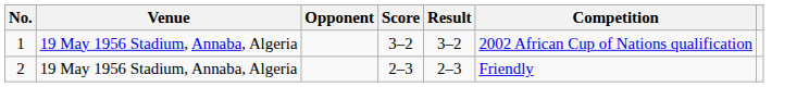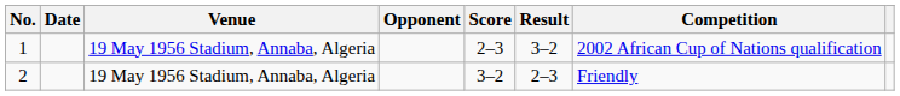 <table class="wikitable sortable">
 <tr>
 <th scope="col">No.</th>
+<th scope="col">Date</th>
 <th scope="col">Venue</th>
 <th scope="col">Opponent</th>
 <th scope="col">Score</th>
 <th scope="col">Result</th>
 <th scope="col">Competition</th>
 <th scope="col" class="unsortable"></th>
 </tr>
 <tr>
 <td style="text-align:center">1</td>
+<td></td>
 <td><a href='#'>19 May 1956 Stadium</a>, <a href='#'>Annaba</a>, Algeria</td>
 <td></td>
-<td style="text-align:center">3–2</td>
+<td style="text-align:center">2–3</td>
 <td style="text-align:center">3–2</td>
 <td><a href='#'>2002 African Cup of Nations qualification</a></td>
 <td></td>
 </tr>
 <tr>
 <td style="text-align:center">2</td>
+<td></td>
 <td>19 May 1956 Stadium, Annaba, Algeria</td>
 <td></td>
-<td style="text-align:center">2–3</td>
+<td style="text-align:center">3–2</td>
 <td style="text-align:center">2–3</td>
 <td><a href='#'>Friendly</a></td>
 <td></td>
 </tr>
 </table>
